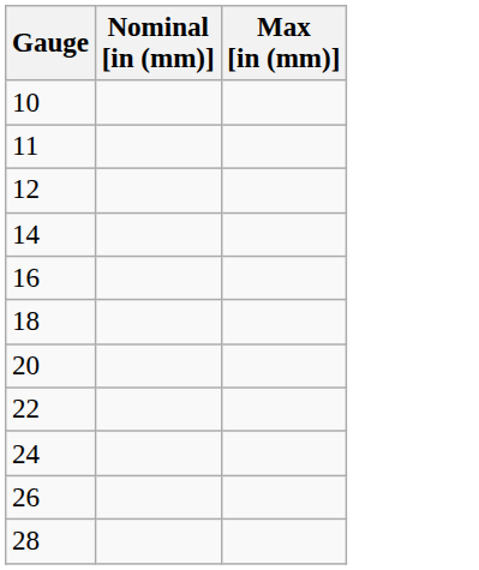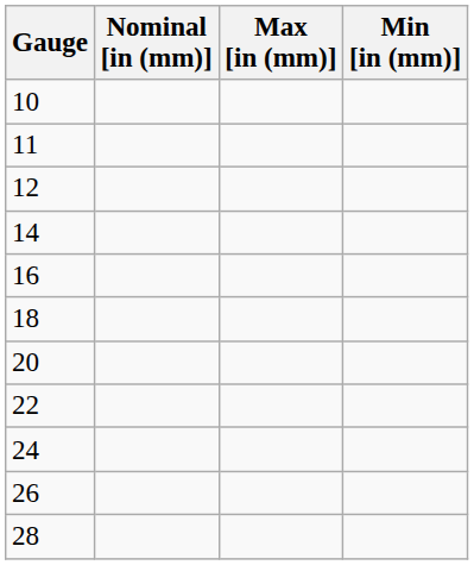 <table class="wikitable" align="left">
 <tr>
 <th>Gauge</th>
 <th>Nominal <br>[in (mm)]</th>
 <th>Max<br> [in (mm)]</th>
+<th>Min <br> [in (mm)]</th>
 </tr>
 <tr>
 <td>10</td>
+<td></td>
 <td></td>
 <td></td>
 </tr>
 <tr>
 <td>11</td>
 <td></td>
 <td></td>
+<td></td>
 </tr>
 <tr>
 <td>12</td>
+<td></td>
 <td></td>
 <td></td>
 </tr>
 <tr>
 <td>14</td>
 <td></td>
 <td></td>
+<td></td>
 </tr>
 <tr>
 <td>16</td>
+<td></td>
 <td></td>
 <td></td>
 </tr>
 <tr>
 <td>18</td>
 <td></td>
 <td></td>
+<td></td>
 </tr>
 <tr>
 <td>20</td>
+<td></td>
 <td></td>
 <td></td>
 </tr>
 <tr>
 <td>22</td>
 <td></td>
 <td></td>
+<td></td>
 </tr>
 <tr>
 <td>24</td>
+<td></td>
 <td></td>
 <td></td>
 </tr>
 <tr>
 <td>26</td>
 <td></td>
 <td></td>
+<td></td>
 </tr>
 <tr>
 <td>28</td>
 <td></td>
 <td></td>
+<td></td>
 </tr>
 </table>
